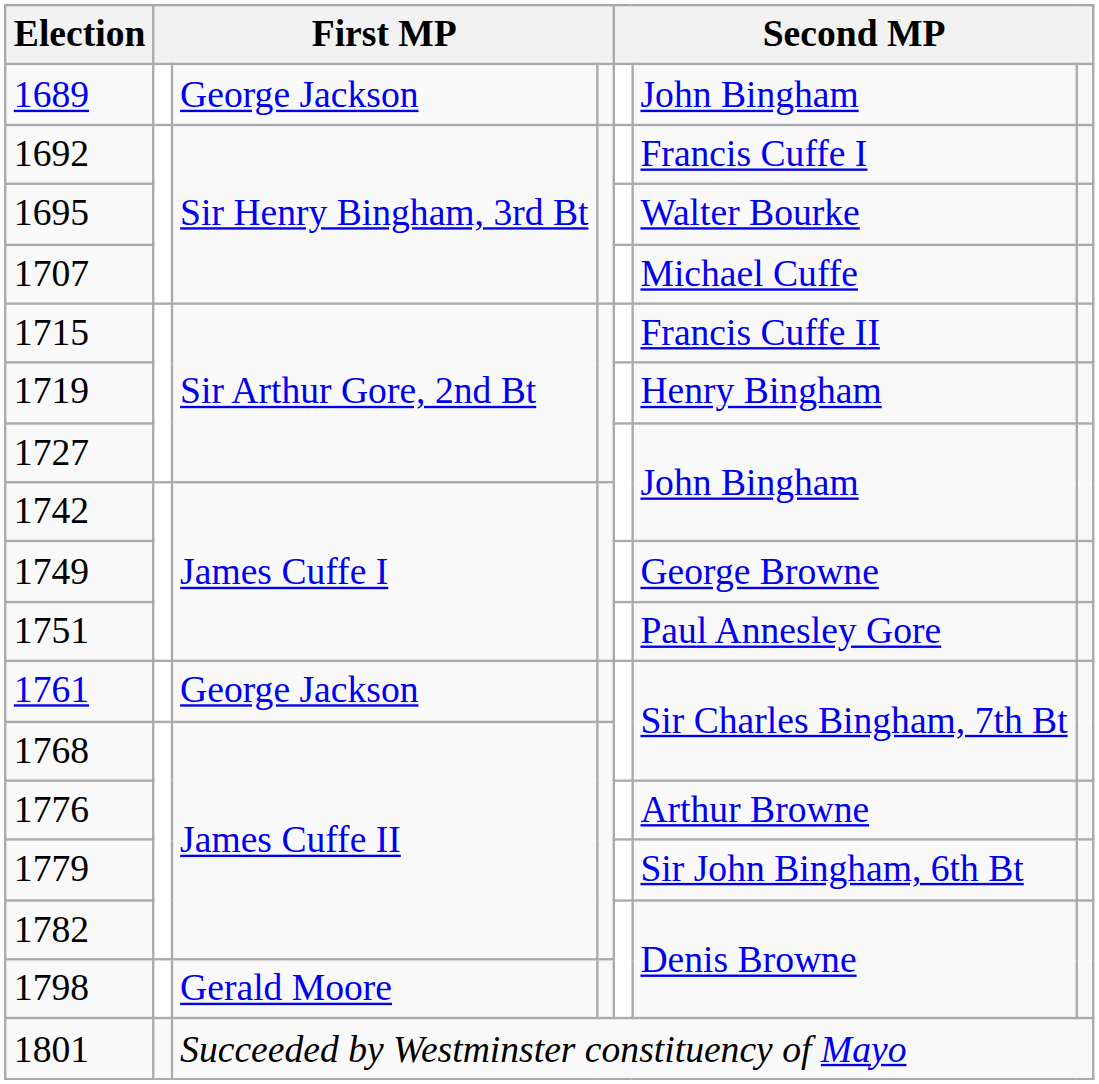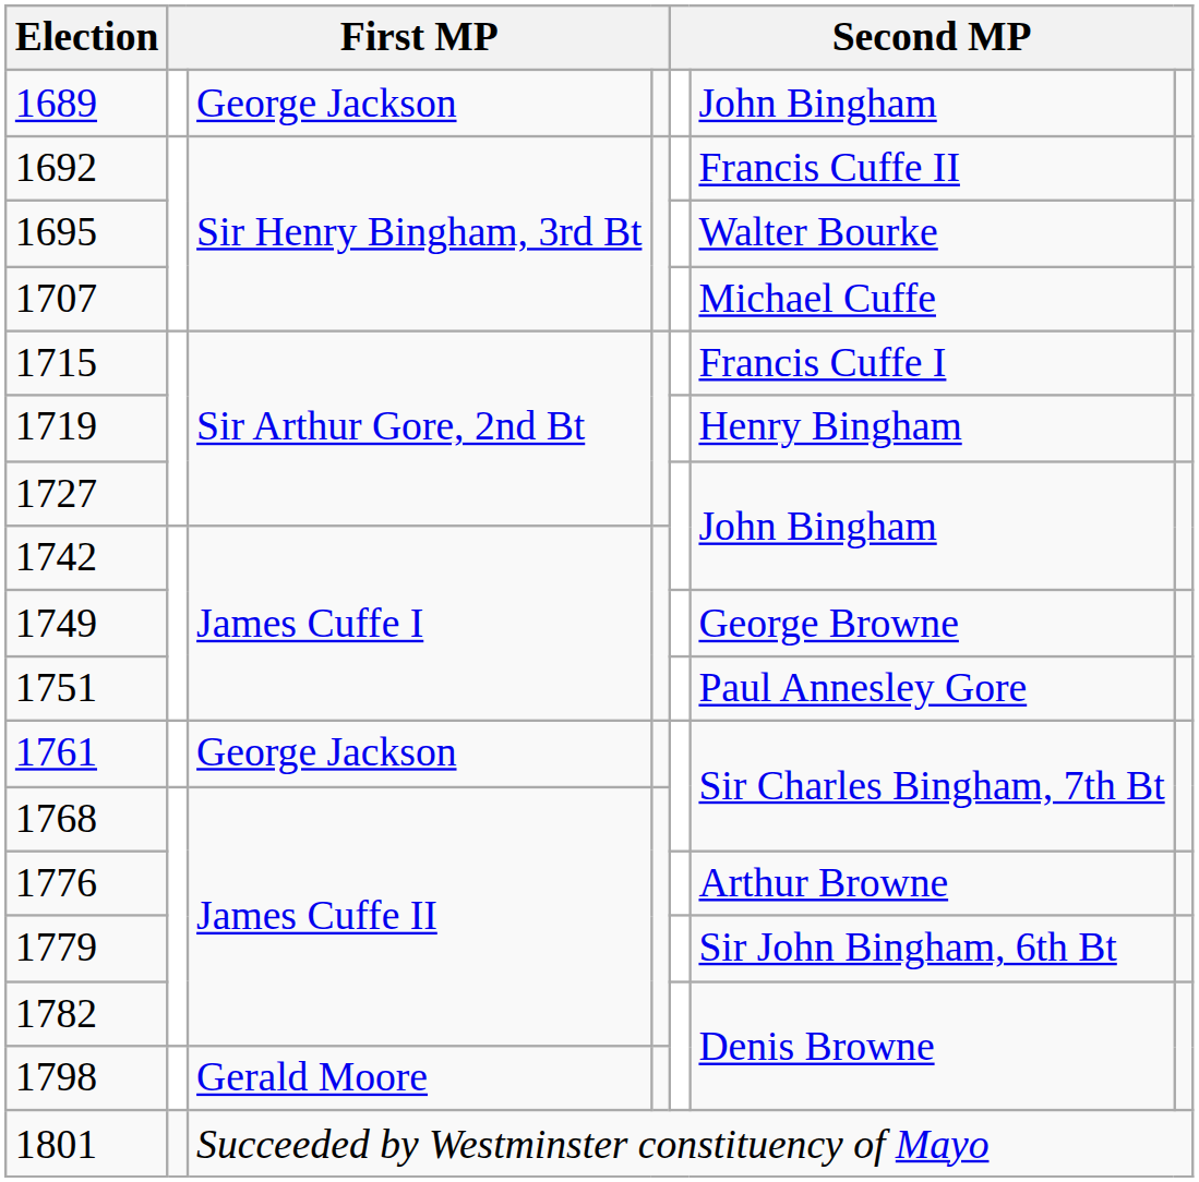 <table class="wikitable">
 <tr>
 <th>Election</th>
 <th colspan=3>First MP</th>
 <th colspan=3>Second MP</th>
 </tr>
 <tr>
 <td><a href='#'>1689</a></td>
 <td style="background-color: white"></td>
 <td><a href='#'>George Jackson</a></td>
 <td></td>
 <td style="background-color: white"></td>
 <td><a href='#'>John Bingham</a></td>
 <td></td>
 </tr>
 <tr>
 <td>1692</td>
 <td rowspan="3" style="background-color: white"></td>
 <td rowspan="3"><a href='#'>Sir Henry Bingham, 3rd Bt</a></td>
 <td rowspan="3"></td>
 <td style="background-color: white"></td>
-<td><a href='#'>Francis Cuffe I</a></td>
+<td><a href='#'>Francis Cuffe II</a></td>
 <td></td>
 </tr>
 <tr>
 <td>1695</td>
 <td style="background-color: white"></td>
 <td><a href='#'>Walter Bourke</a></td>
 <td></td>
 </tr>
 <tr>
 <td>1707</td>
 <td style="background-color: white"></td>
 <td><a href='#'>Michael Cuffe</a></td>
 <td></td>
 </tr>
 <tr>
 <td>1715</td>
 <td rowspan="3" style="background-color: white"></td>
 <td rowspan="3"><a href='#'>Sir Arthur Gore, 2nd Bt</a></td>
 <td rowspan="3"></td>
 <td style="background-color: white"></td>
-<td><a href='#'>Francis Cuffe II</a></td>
+<td><a href='#'>Francis Cuffe I</a></td>
 <td></td>
 </tr>
 <tr>
 <td>1719</td>
 <td style="background-color: white"></td>
 <td><a href='#'>Henry Bingham</a></td>
 <td></td>
 </tr>
 <tr>
 <td>1727</td>
 <td rowspan="2" style="background-color: white"></td>
 <td rowspan="2"><a href='#'>John Bingham</a></td>
 <td rowspan="2"></td>
 </tr>
 <tr>
 <td>1742</td>
 <td rowspan="3" style="background-color: white"></td>
 <td rowspan="3"><a href='#'>James Cuffe I</a></td>
 <td rowspan="3"></td>
 </tr>
 <tr>
 <td>1749</td>
 <td style="background-color: white"></td>
 <td><a href='#'>George Browne</a></td>
 <td></td>
 </tr>
 <tr>
 <td>1751</td>
 <td style="background-color: white"></td>
 <td><a href='#'>Paul Annesley Gore</a></td>
 <td></td>
 </tr>
 <tr>
 <td><a href='#'>1761</a></td>
 <td style="background-color: white"></td>
 <td><a href='#'>George Jackson</a></td>
 <td></td>
 <td rowspan="2" style="background-color: white"></td>
 <td rowspan="2"><a href='#'>Sir Charles Bingham, 7th Bt</a></td>
 <td rowspan="2"></td>
 </tr>
 <tr>
 <td>1768</td>
 <td rowspan="4" style="background-color: white"></td>
 <td rowspan="4"><a href='#'>James Cuffe II</a></td>
 <td rowspan="4"></td>
 </tr>
 <tr>
 <td>1776</td>
 <td style="background-color: white"></td>
 <td><a href='#'>Arthur Browne</a></td>
 <td></td>
 </tr>
 <tr>
 <td>1779</td>
 <td style="background-color: white"></td>
 <td><a href='#'>Sir John Bingham, 6th Bt</a></td>
 <td></td>
 </tr>
 <tr>
 <td>1782</td>
 <td rowspan="2" style="background-color: white"></td>
 <td rowspan="2"><a href='#'>Denis Browne</a></td>
 <td rowspan="2"></td>
 </tr>
 <tr>
 <td>1798</td>
 <td style="background-color: white"></td>
 <td><a href='#'>Gerald Moore</a></td>
 <td></td>
 </tr>
 <tr>
 <td>1801</td>
 <td></td>
 <td colspan = "5"><em>Succeeded by Westminster constituency of <a href='#'>Mayo</a></em></td>
 </tr>
 </table>
